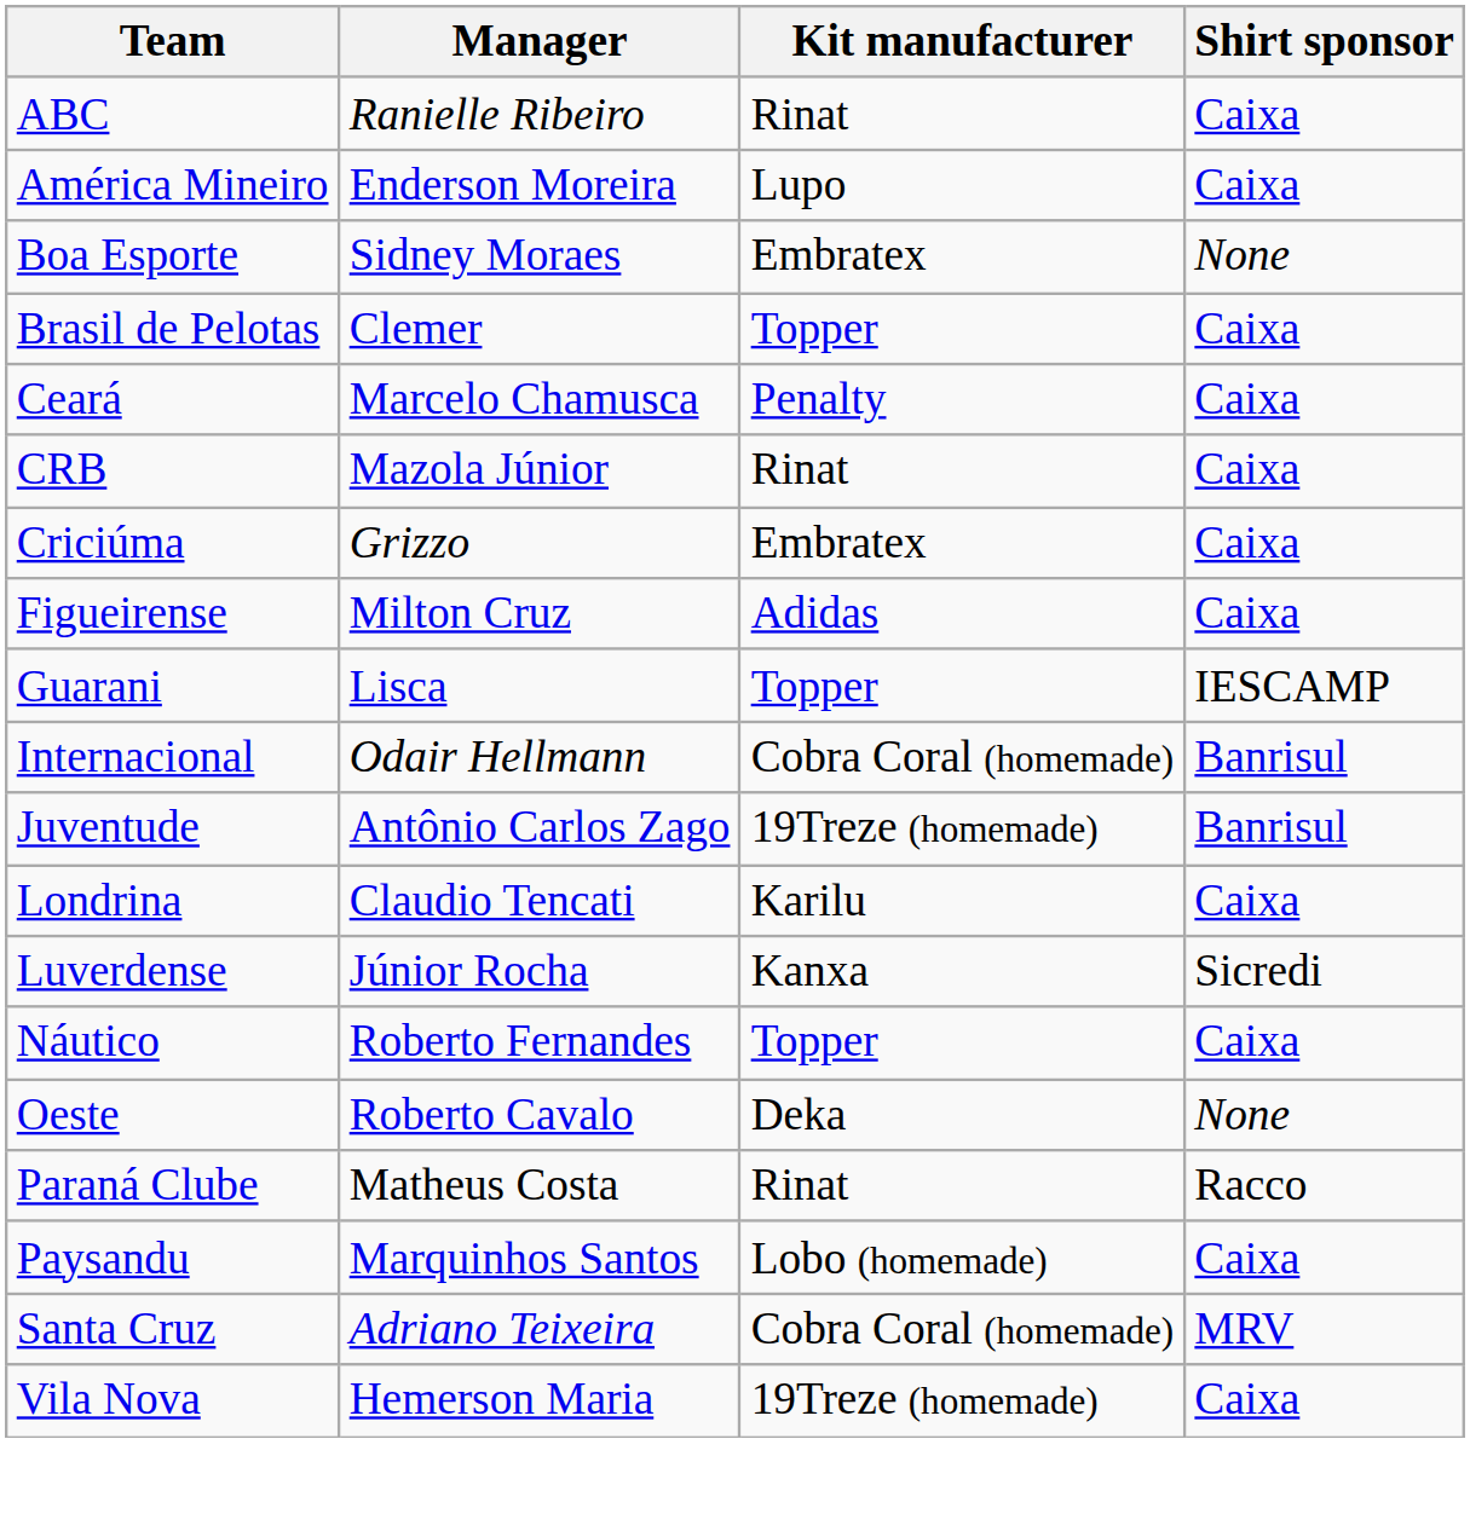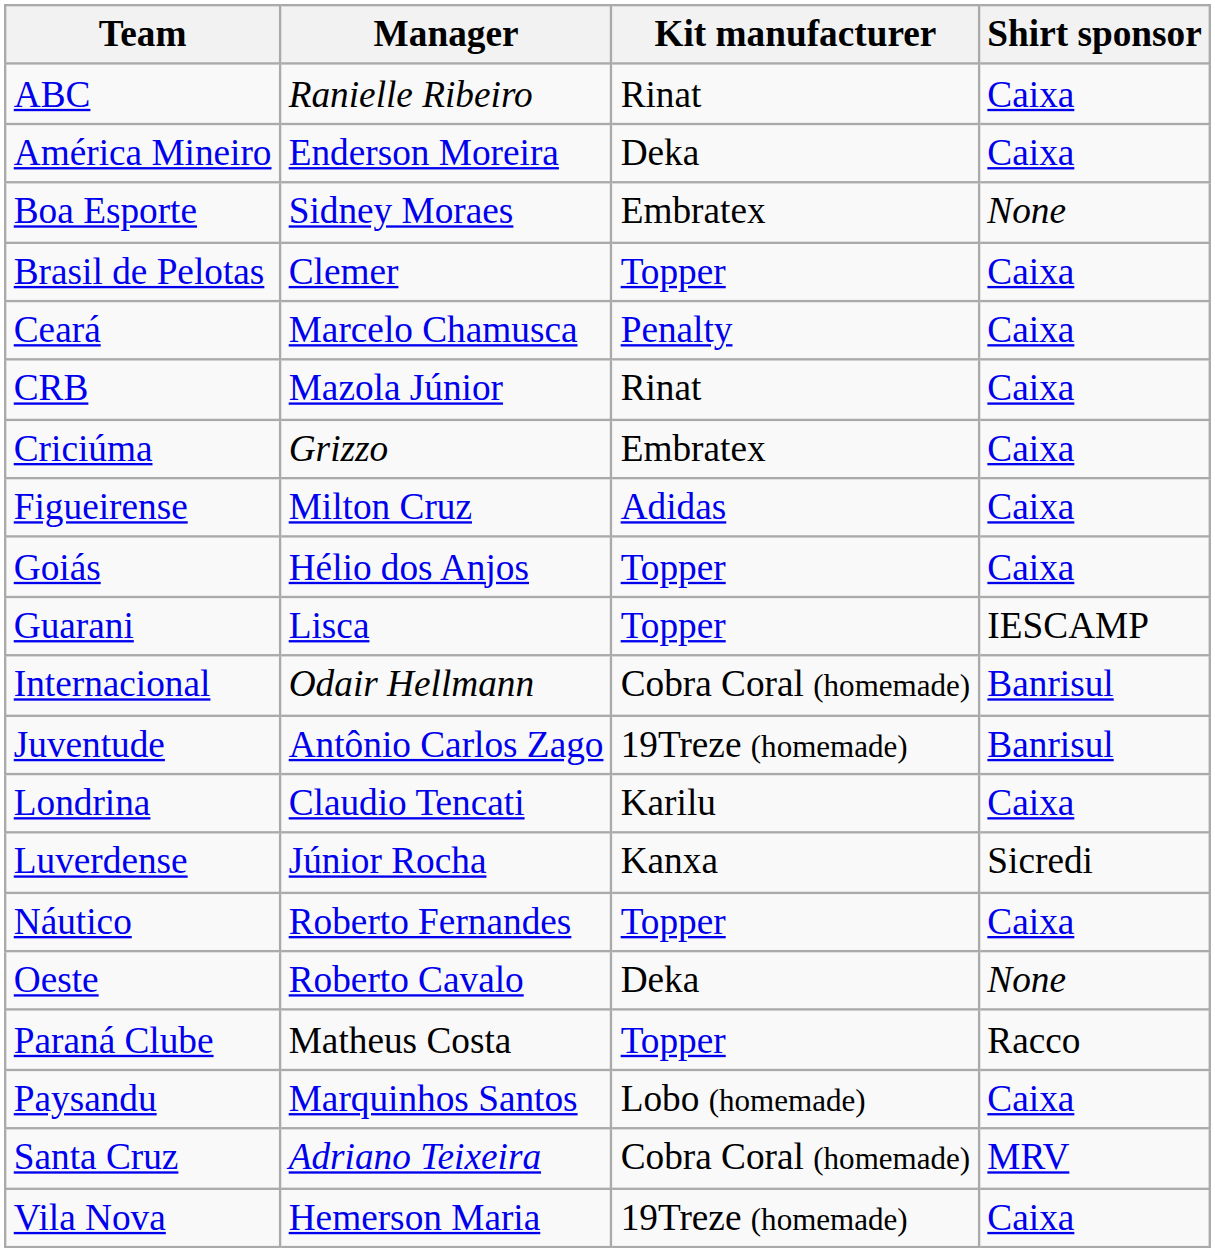 <table class="wikitable sortable">
 <tr>
 <th>Team</th>
 <th>Manager</th>
 <th>Kit manufacturer</th>
 <th>Shirt sponsor</th>
 </tr>
 <tr>
 <td><a href='#'>ABC</a></td>
 <td> <em>Ranielle Ribeiro</em></td>
 <td> Rinat</td>
 <td> <a href='#'>Caixa</a></td>
 </tr>
 <tr>
 <td><a href='#'>América Mineiro</a></td>
 <td> <a href='#'>Enderson Moreira</a></td>
-<td> Lupo</td>
+<td> Deka</td>
 <td> <a href='#'>Caixa</a></td>
 </tr>
 <tr>
 <td><a href='#'>Boa Esporte</a></td>
 <td> <a href='#'>Sidney Moraes</a></td>
 <td> Embratex</td>
 <td><em>None</em></td>
 </tr>
 <tr>
 <td><a href='#'>Brasil de Pelotas</a></td>
 <td> <a href='#'>Clemer</a></td>
 <td> <a href='#'>Topper</a></td>
 <td> <a href='#'>Caixa</a></td>
 </tr>
 <tr>
 <td><a href='#'>Ceará</a></td>
 <td> <a href='#'>Marcelo Chamusca</a></td>
 <td> <a href='#'>Penalty</a></td>
 <td> <a href='#'>Caixa</a></td>
 </tr>
 <tr>
 <td><a href='#'>CRB</a></td>
 <td> <a href='#'>Mazola Júnior</a></td>
 <td> Rinat</td>
 <td> <a href='#'>Caixa</a></td>
 </tr>
 <tr>
 <td><a href='#'>Criciúma</a></td>
 <td> <em>Grizzo</em></td>
 <td> Embratex</td>
 <td> <a href='#'>Caixa</a></td>
 </tr>
 <tr>
 <td><a href='#'>Figueirense</a></td>
 <td> <a href='#'>Milton Cruz</a></td>
 <td> <a href='#'>Adidas</a></td>
+<td> <a href='#'>Caixa</a></td>
+</tr>
+<tr>
+<td><a href='#'>Goiás</a></td>
+<td> <a href='#'>Hélio dos Anjos</a></td>
+<td> <a href='#'>Topper</a></td>
 <td> <a href='#'>Caixa</a></td>
 </tr>
 <tr>
 <td><a href='#'>Guarani</a></td>
 <td> <a href='#'>Lisca</a></td>
 <td> <a href='#'>Topper</a></td>
 <td> IESCAMP</td>
 </tr>
 <tr>
 <td><a href='#'>Internacional</a></td>
 <td> <em>Odair Hellmann</em></td>
 <td> Cobra Coral <small>(homemade)</small></td>
 <td> <a href='#'>Banrisul</a></td>
 </tr>
 <tr>
 <td><a href='#'>Juventude</a></td>
 <td> <a href='#'>Antônio Carlos Zago</a></td>
 <td> 19Treze <small>(homemade)</small></td>
 <td> <a href='#'>Banrisul</a></td>
 </tr>
 <tr>
 <td><a href='#'>Londrina</a></td>
 <td> <a href='#'>Claudio Tencati</a></td>
 <td> Karilu</td>
 <td> <a href='#'>Caixa</a></td>
 </tr>
 <tr>
 <td><a href='#'>Luverdense</a></td>
 <td> <a href='#'>Júnior Rocha</a></td>
 <td> Kanxa</td>
 <td> Sicredi</td>
 </tr>
 <tr>
 <td><a href='#'>Náutico</a></td>
 <td> <a href='#'>Roberto Fernandes</a></td>
 <td> <a href='#'>Topper</a></td>
 <td> <a href='#'>Caixa</a></td>
 </tr>
 <tr>
 <td><a href='#'>Oeste</a></td>
 <td> <a href='#'>Roberto Cavalo</a></td>
 <td> Deka</td>
 <td><em>None</em></td>
 </tr>
 <tr>
 <td><a href='#'>Paraná Clube</a></td>
 <td> Matheus Costa</td>
-<td> Rinat</td>
+<td> <a href='#'>Topper</a></td>
 <td> Racco</td>
 </tr>
 <tr>
 <td><a href='#'>Paysandu</a></td>
 <td> <a href='#'>Marquinhos Santos</a></td>
 <td> Lobo <small>(homemade)</small></td>
 <td> <a href='#'>Caixa</a></td>
 </tr>
 <tr>
 <td><a href='#'>Santa Cruz</a></td>
 <td> <em><a href='#'>Adriano Teixeira</a></em></td>
 <td> Cobra Coral <small>(homemade)</small></td>
 <td> <a href='#'>MRV</a></td>
 </tr>
 <tr>
 <td><a href='#'>Vila Nova</a></td>
 <td> <a href='#'>Hemerson Maria</a></td>
 <td> 19Treze <small>(homemade)</small></td>
 <td> <a href='#'>Caixa</a></td>
 </tr>
 </table>
